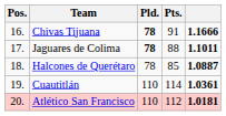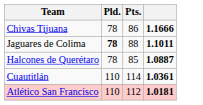 <table class="wikitable" style="text-align:center">
 <tr>
-<th>Pos.</th>
 <th>Team</th>
 <th>Pld.</th>
 <th>Pts.</th>
 <th></th>
 </tr>
 <tr>
-<td>16.</td>
 <td style="text-align:left"><a href='#'>Chivas Tijuana</a></td>
-<td><strong>78</strong></td>
-<td>91</td>
+<td>78</td>
+<td>86</td>
 <td><strong>1.1666</strong></td>
 </tr>
 <tr>
-<td>17.</td>
 <td style="text-align:left">Jaguares de Colima</td>
 <td><strong>78</strong></td>
 <td>88</td>
 <td><strong>1.1011</strong></td>
 </tr>
 <tr>
-<td>18.</td>
 <td style="text-align:left"><a href='#'>Halcones de Querétaro</a></td>
 <td>78</td>
 <td>85</td>
 <td><strong>1.0887</strong></td>
 </tr>
 <tr>
-<td>19.</td>
 <td style="text-align:left"><a href='#'>Cuautitlán</a></td>
 <td>110</td>
 <td>114</td>
 <td><strong>1.0361</strong></td>
 </tr>
 <tr bgcolor=#FFCCCC>
-<td>20.</td>
 <td style="text-align:left"><a href='#'>Atlético San Francisco</a></td>
 <td>110</td>
 <td>112</td>
 <td><strong>1.0181</strong></td>
 </tr>
 </table>
